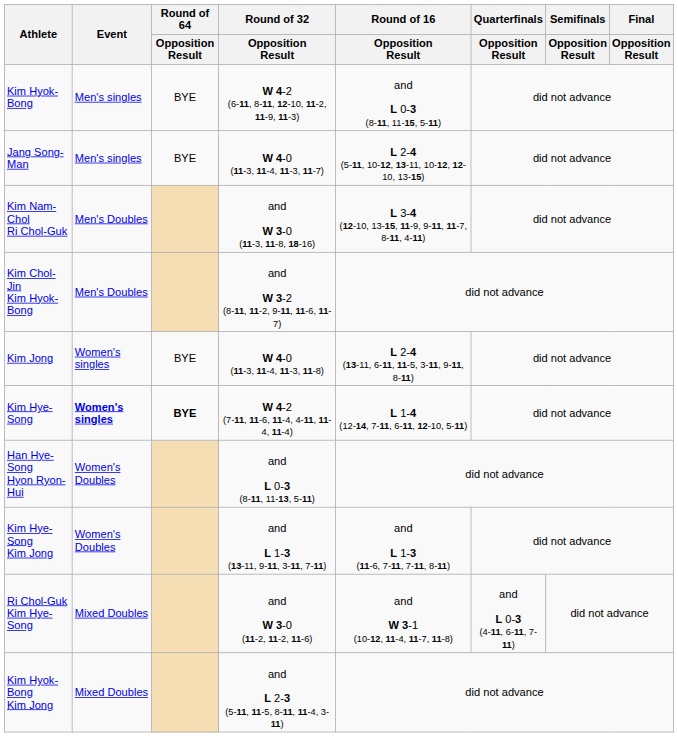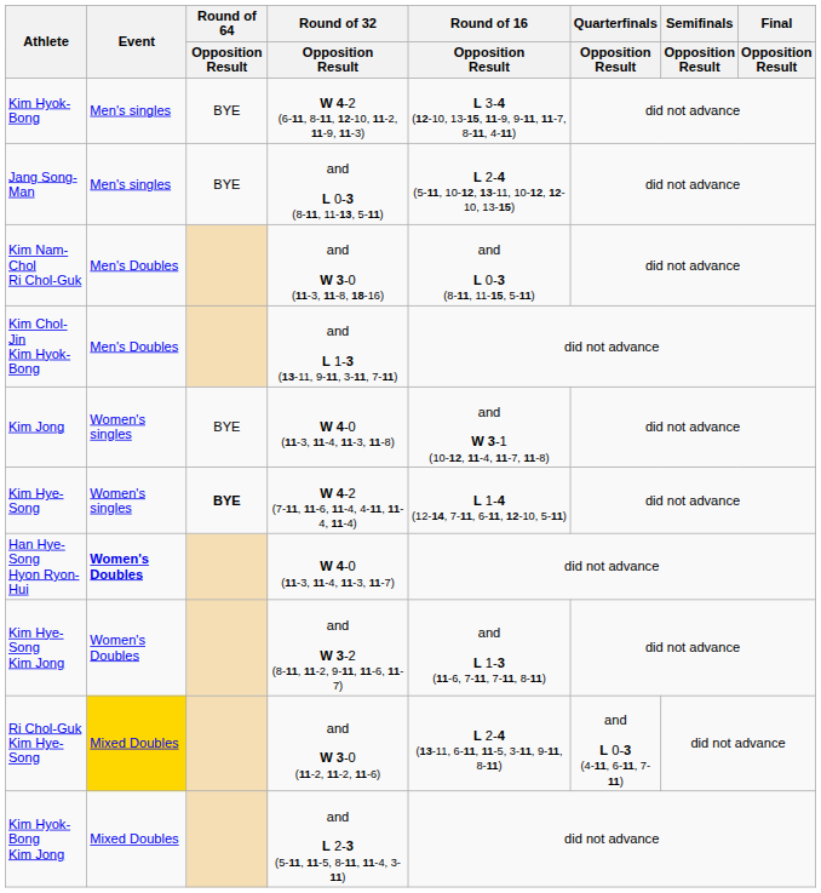 <table class="wikitable" border="1" style="font-size:90%">
 <tr>
 <th rowspan=2>Athlete</th>
 <th rowspan=2>Event</th>
 <th>Round of 64</th>
 <th>Round of 32</th>
 <th>Round of 16</th>
 <th>Quarterfinals</th>
 <th>Semifinals</th>
 <th>Final</th>
 </tr>
 <tr>
 <th>Opposition<br>Result</th>
 <th>Opposition<br>Result</th>
 <th>Opposition<br>Result</th>
 <th>Opposition<br>Result</th>
 <th>Opposition<br>Result</th>
 <th>Opposition<br>Result</th>
 </tr>
 <tr>
 <td><a href='#'>Kim Hyok-Bong</a></td>
 <td><a href='#'>Men's singles</a></td>
 <td align=center>BYE</td>
 <td align=center><br><strong>W</strong> <strong>4</strong>-2<br><small>(6-<strong>11</strong>, 8-<strong>11</strong>, <strong>12</strong>-10, <strong>11</strong>-2, <strong>11</strong>-9, <strong>11</strong>-3)</small></td>
-<td align=center><br>and<br><br><strong>L</strong> 0-<strong>3</strong><br><small>(8-<strong>11</strong>, 11-<strong>15</strong>, 5-<strong>11</strong>)</small></td>
+<td align=center><br><strong>L</strong> 3-<strong>4</strong><br><small>(<strong>12</strong>-10, 13-<strong>15</strong>, <strong>11</strong>-9, 9-<strong>11</strong>, <strong>11</strong>-7, 8-<strong>11</strong>, 4-<strong>11</strong>)</small></td>
 <td align=center colspan="7">did not advance</td>
 </tr>
 <tr>
 <td><a href='#'>Jang Song-Man</a></td>
 <td><a href='#'>Men's singles</a></td>
 <td align=center>BYE</td>
-<td align=center><br><strong>W</strong> <strong>4</strong>-0<br><small>(<strong>11</strong>-3, <strong>11</strong>-4, <strong>11</strong>-3, <strong>11</strong>-7)</small></td>
+<td align=center><br>and<br><br><strong>L</strong> 0-<strong>3</strong><br><small>(8-<strong>11</strong>, 11-<strong>13</strong>, 5-<strong>11</strong>)</small></td>
 <td align=center><br><strong>L</strong> 2-<strong>4</strong><br><small>(5-<strong>11</strong>, 10-<strong>12</strong>, <strong>13</strong>-11, 10-<strong>12</strong>, <strong>12</strong>-10, 13-<strong>15</strong>)</small></td>
 <td align=center colspan="7">did not advance</td>
 </tr>
 <tr>
 <td><a href='#'>Kim Nam-Chol</a><br><a href='#'>Ri Chol-Guk</a></td>
 <td><a href='#'>Men's Doubles</a></td>
 <td align=center bgcolor=wheat></td>
 <td align=center><br>and<br><br><strong>W</strong> <strong>3</strong>-0<br><small>(<strong>11</strong>-3, <strong>11</strong>-8, <strong>18</strong>-16)</small></td>
-<td align=center><br><strong>L</strong> 3-<strong>4</strong><br><small>(<strong>12</strong>-10, 13-<strong>15</strong>, <strong>11</strong>-9, 9-<strong>11</strong>, <strong>11</strong>-7, 8-<strong>11</strong>, 4-<strong>11</strong>)</small></td>
+<td align=center><br>and<br><br><strong>L</strong> 0-<strong>3</strong><br><small>(8-<strong>11</strong>, 11-<strong>15</strong>, 5-<strong>11</strong>)</small></td>
 <td align=center colspan="7">did not advance</td>
 </tr>
 <tr>
 <td><a href='#'>Kim Chol-Jin</a><br><a href='#'>Kim Hyok-Bong</a></td>
 <td><a href='#'>Men's Doubles</a></td>
 <td align=center bgcolor=wheat></td>
-<td align=center><br>and<br><br><strong>W</strong> <strong>3</strong>-2<br><small>(8-<strong>11</strong>, <strong>11</strong>-2, 9-<strong>11</strong>, <strong>11</strong>-6, <strong>11</strong>-7)</small></td>
+<td align=center><br>and<br><br><strong>L</strong> 1-<strong>3</strong><br><small>(<strong>13</strong>-11, 9-<strong>11</strong>, 3-<strong>11</strong>, 7-<strong>11</strong>)</small></td>
 <td align=center colspan="7">did not advance</td>
 </tr>
 <tr>
 <td><a href='#'>Kim Jong</a></td>
 <td><a href='#'>Women's singles</a></td>
 <td align=center>BYE</td>
 <td align=center><br><strong>W</strong> <strong>4</strong>-0<br><small>(<strong>11</strong>-3, <strong>11</strong>-4, <strong>11</strong>-3, <strong>11</strong>-8)</small></td>
-<td align=center><br><strong>L</strong> 2-<strong>4</strong><br><small>(<strong>13</strong>-11, 6-<strong>11</strong>, <strong>11</strong>-5, 3-<strong>11</strong>, 9-<strong>11</strong>, 8-<strong>11</strong>)</small></td>
+<td align=center><br>and<br><br><strong>W</strong> <strong>3</strong>-1<br><small>(10-<strong>12</strong>, <strong>11</strong>-4, <strong>11</strong>-7, <strong>11</strong>-8)</small></td>
 <td align=center colspan="7">did not advance</td>
 </tr>
 <tr>
 <td><a href='#'>Kim Hye-Song</a></td>
-<td><strong><a href='#'>Women's singles</a></strong></td>
+<td><a href='#'>Women's singles</a></td>
 <td align=center><strong>BYE</strong></td>
 <td align=center><br><strong>W</strong> <strong>4</strong>-2<br><small>(7-<strong>11</strong>, <strong>11</strong>-6, <strong>11</strong>-4, 4-<strong>11</strong>, <strong>11</strong>-4, <strong>11</strong>-4)</small></td>
 <td align=center><br><strong>L</strong> 1-<strong>4</strong><br><small>(12-<strong>14</strong>, 7-<strong>11</strong>, 6-<strong>11</strong>, <strong>12</strong>-10, 5-<strong>11</strong>)</small></td>
 <td align=center colspan="7">did not advance</td>
 </tr>
 <tr>
 <td><a href='#'>Han Hye-Song</a><br><a href='#'>Hyon Ryon-Hui</a></td>
-<td><a href='#'>Women's Doubles</a></td>
+<td><strong><a href='#'>Women's Doubles</a></strong></td>
 <td align=center bgcolor=wheat></td>
-<td align=center><br>and<br><br><strong>L</strong> 0-<strong>3</strong><br><small>(8-<strong>11</strong>, 11-<strong>13</strong>, 5-<strong>11</strong>)</small></td>
+<td align=center><br><strong>W</strong> <strong>4</strong>-0<br><small>(<strong>11</strong>-3, <strong>11</strong>-4, <strong>11</strong>-3, <strong>11</strong>-7)</small></td>
 <td align=center colspan="7">did not advance</td>
 </tr>
 <tr>
 <td><a href='#'>Kim Hye-Song</a><br><a href='#'>Kim Jong</a></td>
 <td><a href='#'>Women's Doubles</a></td>
 <td align=center bgcolor=wheat></td>
-<td align=center><br>and<br><br><strong>L</strong> 1-<strong>3</strong><br><small>(<strong>13</strong>-11, 9-<strong>11</strong>, 3-<strong>11</strong>, 7-<strong>11</strong>)</small></td>
+<td align=center><br>and<br><br><strong>W</strong> <strong>3</strong>-2<br><small>(8-<strong>11</strong>, <strong>11</strong>-2, 9-<strong>11</strong>, <strong>11</strong>-6, <strong>11</strong>-7)</small></td>
 <td align=center><br>and<br><br><strong>L</strong> 1-<strong>3</strong><br><small>(<strong>11</strong>-6, 7-<strong>11</strong>, 7-<strong>11</strong>, 8-<strong>11</strong>)</small></td>
 <td align=center colspan="7">did not advance</td>
 </tr>
 <tr>
 <td><a href='#'>Ri Chol-Guk</a><br><a href='#'>Kim Hye-Song</a></td>
-<td><a href='#'>Mixed Doubles</a></td>
+<td style="background: gold;"><a href='#'>Mixed Doubles</a></td>
 <td align=center bgcolor=wheat></td>
 <td align=center><br>and<br><br><strong>W</strong> <strong>3</strong>-0<br><small>(<strong>11</strong>-2, <strong>11</strong>-2, <strong>11</strong>-6)</small></td>
-<td align=center><br>and<br><br><strong>W</strong> <strong>3</strong>-1<br><small>(10-<strong>12</strong>, <strong>11</strong>-4, <strong>11</strong>-7, <strong>11</strong>-8)</small></td>
+<td align=center><br><strong>L</strong> 2-<strong>4</strong><br><small>(<strong>13</strong>-11, 6-<strong>11</strong>, <strong>11</strong>-5, 3-<strong>11</strong>, 9-<strong>11</strong>, 8-<strong>11</strong>)</small></td>
 <td align=center><br>and<br><br><strong>L</strong> 0-<strong>3</strong><br><small>(4-<strong>11</strong>, 6-<strong>11</strong>, 7-<strong>11</strong>)</small></td>
 <td align=center colspan="7">did not advance</td>
 </tr>
 <tr>
 <td><a href='#'>Kim Hyok-Bong</a><br><a href='#'>Kim Jong</a></td>
 <td><a href='#'>Mixed Doubles</a></td>
 <td align=center bgcolor=wheat></td>
 <td align=center><br>and<br><br><strong>L</strong> 2-<strong>3</strong><br><small>(5-<strong>11</strong>, <strong>11</strong>-5, 8-<strong>11</strong>, <strong>11</strong>-4, 3-<strong>11</strong>)</small></td>
 <td align=center colspan="7">did not advance</td>
 </tr>
 </table>
